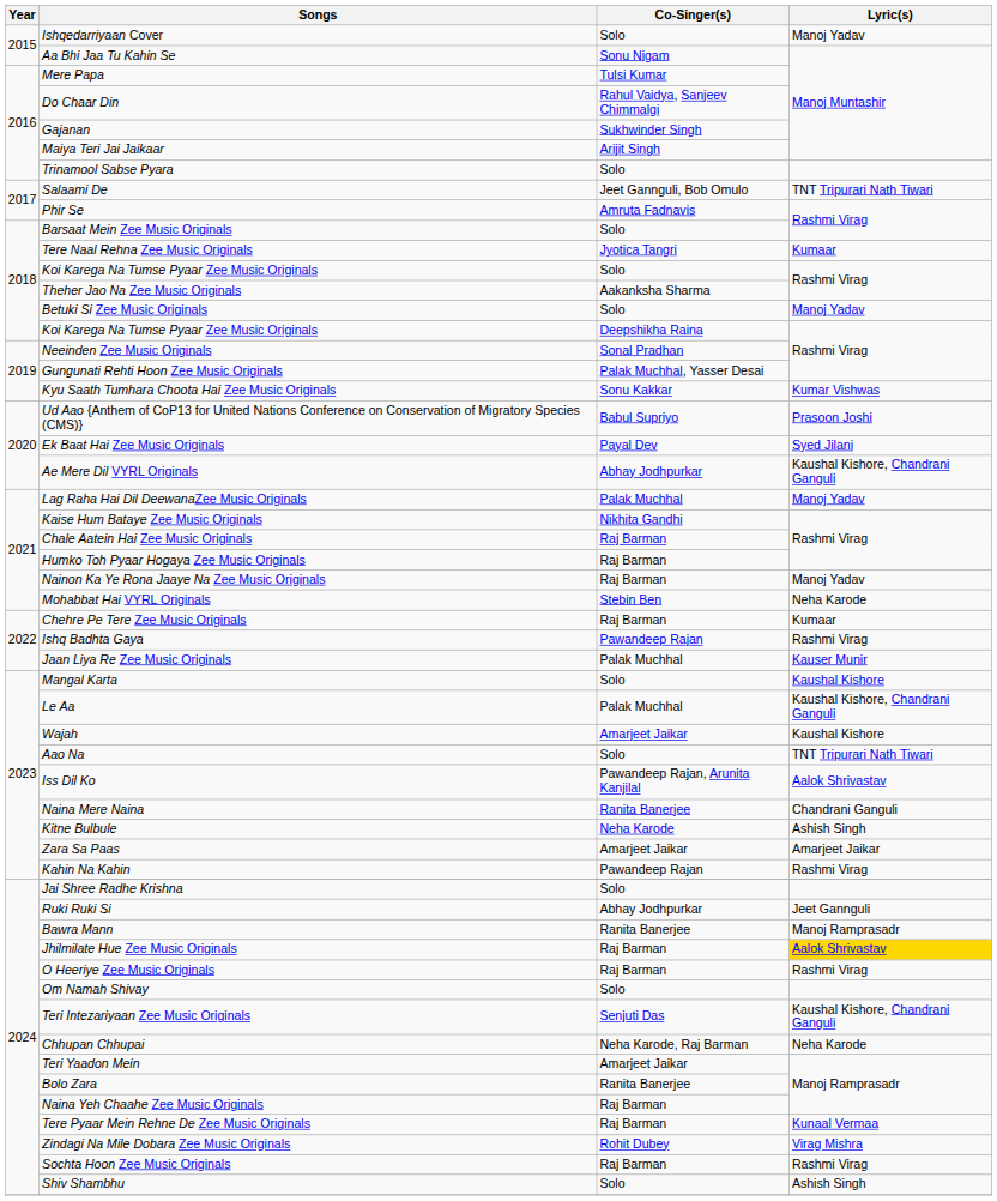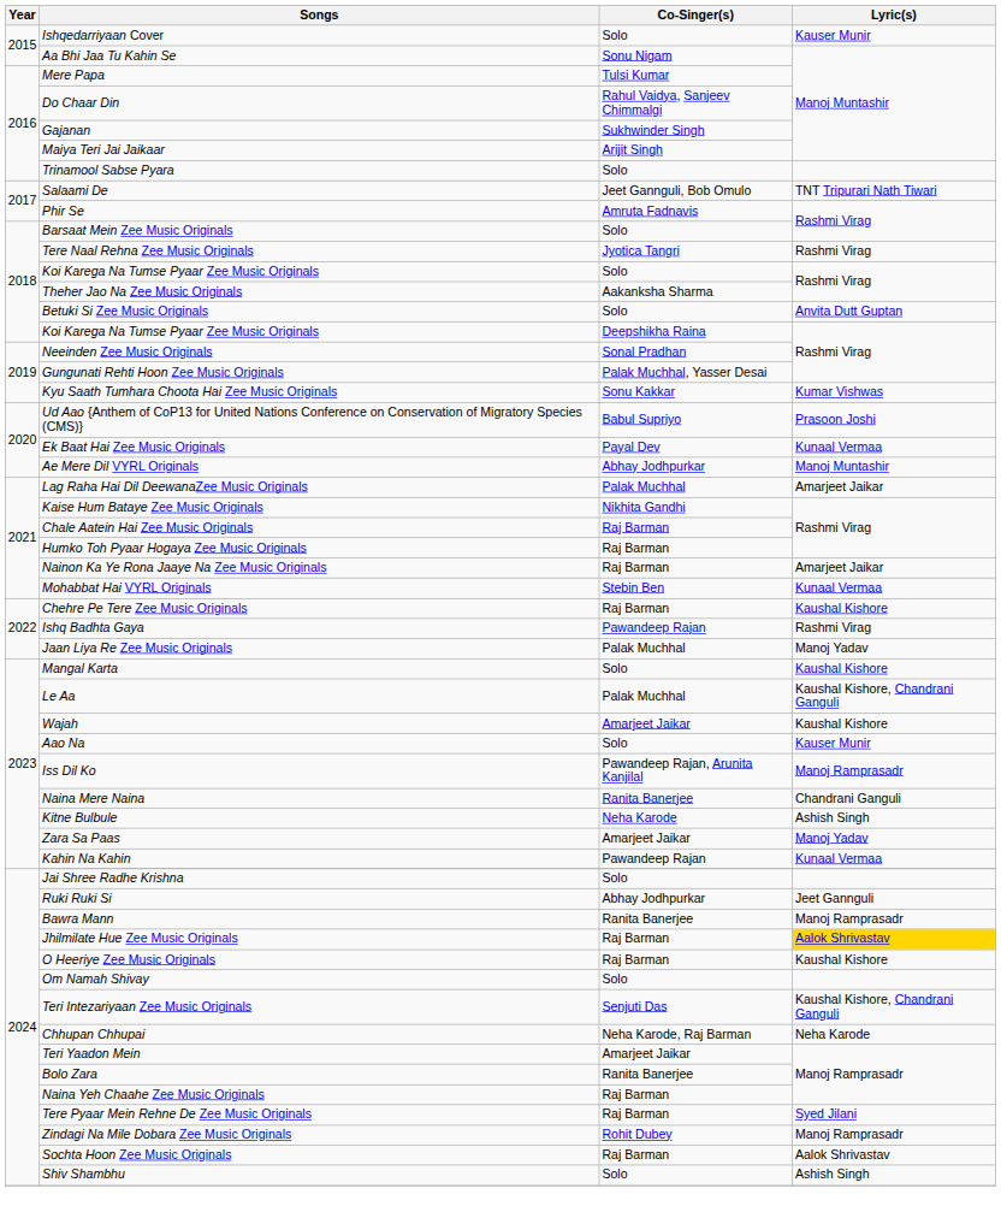 <table class="wikitable sortable">
 <tr>
 <th>Year</th>
 <th>Songs</th>
 <th>Co-Singer(s)</th>
 <th>Lyric(s)</th>
 </tr>
 <tr>
 <td rowspan="2">2015</td>
 <td><em>Ishqedarriyaan</em> Cover</td>
 <td>Solo</td>
-<td>Manoj Yadav</td>
+<td><a href='#'>Kauser Munir</a></td>
 </tr>
 <tr>
 <td><em>Aa Bhi Jaa Tu Kahin Se</em></td>
 <td><a href='#'>Sonu Nigam</a></td>
 <td rowspan="5"><a href='#'>Manoj Muntashir</a></td>
 </tr>
 <tr>
 <td rowspan="5">2016</td>
 <td><em>Mere Papa</em></td>
 <td><a href='#'>Tulsi Kumar</a></td>
 </tr>
 <tr>
 <td><em>Do Chaar Din</em></td>
 <td><a href='#'>Rahul Vaidya</a>, <a href='#'>Sanjeev Chimmalgi</a></td>
 </tr>
 <tr>
 <td><em>Gajanan</em></td>
 <td><a href='#'>Sukhwinder Singh</a></td>
 </tr>
 <tr>
 <td><em>Maiya Teri Jai Jaikaar</em></td>
 <td><a href='#'>Arijit Singh</a></td>
 </tr>
 <tr>
 <td><em>Trinamool Sabse Pyara</em></td>
 <td>Solo</td>
 <td></td>
 </tr>
 <tr>
 <td rowspan="2">2017</td>
 <td><em>Salaami De</em></td>
 <td>Jeet Gannguli, Bob Omulo</td>
 <td>TNT <a href='#'>Tripurari Nath Tiwari</a></td>
 </tr>
 <tr>
 <td><em>Phir Se</em></td>
 <td><a href='#'>Amruta Fadnavis</a></td>
 <td rowspan="2"><a href='#'>Rashmi Virag</a></td>
 </tr>
 <tr>
 <td rowspan="6">2018</td>
 <td><em>Barsaat Mein</em> <a href='#'>Zee Music Originals</a></td>
 <td>Solo</td>
 </tr>
 <tr>
 <td><em>Tere Naal Rehna</em> <a href='#'>Zee Music Originals</a></td>
 <td><a href='#'>Jyotica Tangri</a></td>
-<td><a href='#'>Kumaar</a></td>
+<td>Rashmi Virag</td>
 </tr>
 <tr>
 <td><em>Koi Karega Na Tumse Pyaar</em> <a href='#'>Zee Music Originals</a></td>
 <td>Solo</td>
 <td rowspan="2">Rashmi Virag</td>
 </tr>
 <tr>
 <td><em>Theher Jao Na</em> <a href='#'>Zee Music Originals</a></td>
 <td>Aakanksha Sharma</td>
 </tr>
 <tr>
 <td><em>Betuki Si</em> <a href='#'>Zee Music Originals</a></td>
 <td>Solo</td>
-<td><a href='#'>Manoj Yadav</a></td>
+<td><a href='#'>Anvita Dutt Guptan</a></td>
 </tr>
 <tr>
 <td><em>Koi Karega Na Tumse Pyaar</em> <a href='#'>Zee Music Originals</a></td>
 <td><a href='#'>Deepshikha Raina</a></td>
 <td rowspan="3">Rashmi Virag</td>
 </tr>
 <tr>
 <td rowspan="3">2019</td>
 <td><em>Neeinden</em> <a href='#'>Zee Music Originals</a></td>
 <td><a href='#'>Sonal Pradhan</a></td>
 </tr>
 <tr>
 <td><em>Gungunati Rehti Hoon</em> <a href='#'>Zee Music Originals</a></td>
 <td><a href='#'>Palak Muchhal</a>, Yasser Desai</td>
 </tr>
 <tr>
 <td><em>Kyu Saath Tumhara Choota Hai</em> <a href='#'>Zee Music Originals</a></td>
 <td><a href='#'>Sonu Kakkar</a></td>
 <td><a href='#'>Kumar Vishwas</a></td>
 </tr>
 <tr>
 <td rowspan="3">2020</td>
 <td><em>Ud Aao</em> {Anthem of CoP13 for United Nations Conference on Conservation of Migratory Species (CMS)}</td>
 <td><a href='#'>Babul Supriyo</a></td>
 <td><a href='#'>Prasoon Joshi</a></td>
 </tr>
 <tr>
 <td><em>Ek Baat Hai</em> <a href='#'>Zee Music Originals</a></td>
 <td><a href='#'>Payal Dev</a></td>
-<td><a href='#'>Syed Jilani</a></td>
+<td><a href='#'>Kunaal Vermaa</a></td>
 </tr>
 <tr>
 <td><em>Ae Mere Dil</em> <a href='#'>VYRL Originals</a></td>
 <td><a href='#'>Abhay Jodhpurkar</a></td>
-<td>Kaushal Kishore, <a href='#'>Chandrani Ganguli</a></td>
+<td><a href='#'>Manoj Muntashir</a></td>
 </tr>
 <tr>
 <td rowspan="6">2021</td>
 <td><em>Lag Raha Hai Dil Deewana</em><a href='#'>Zee Music Originals</a></td>
 <td><a href='#'>Palak Muchhal</a></td>
-<td><a href='#'>Manoj Yadav</a></td>
+<td>Amarjeet Jaikar</td>
 </tr>
 <tr>
 <td><em>Kaise Hum Bataye </em><a href='#'>Zee Music Originals</a></td>
 <td><a href='#'>Nikhita Gandhi</a></td>
 <td rowspan="3">Rashmi Virag</td>
 </tr>
 <tr>
 <td><em>Chale Aatein Hai </em> <a href='#'>Zee Music Originals</a></td>
 <td><a href='#'>Raj Barman</a></td>
 </tr>
 <tr>
 <td><em>Humko Toh Pyaar Hogaya </em> <a href='#'>Zee Music Originals</a></td>
 <td>Raj Barman</td>
 </tr>
 <tr>
 <td><em>Nainon Ka Ye Rona Jaaye Na</em> <a href='#'>Zee Music Originals</a></td>
 <td>Raj Barman</td>
-<td>Manoj Yadav</td>
+<td>Amarjeet Jaikar</td>
 </tr>
 <tr>
 <td><em>Mohabbat Hai</em> <a href='#'>VYRL Originals</a></td>
 <td><a href='#'>Stebin Ben</a></td>
-<td>Neha Karode</td>
+<td><a href='#'>Kunaal Vermaa</a></td>
 </tr>
 <tr>
 <td rowspan="3">2022</td>
 <td><em>Chehre Pe Tere</em> <a href='#'>Zee Music Originals</a></td>
 <td>Raj Barman</td>
-<td>Kumaar</td>
+<td><a href='#'>Kaushal Kishore</a></td>
 </tr>
 <tr>
 <td><em>Ishq Badhta Gaya</em></td>
 <td><a href='#'>Pawandeep Rajan</a></td>
 <td>Rashmi Virag</td>
 </tr>
 <tr>
 <td><em>Jaan Liya Re</em> <a href='#'>Zee Music Originals</a></td>
 <td>Palak Muchhal</td>
-<td><a href='#'>Kauser Munir</a></td>
+<td>Manoj Yadav</td>
 </tr>
 <tr>
 <td rowspan="9">2023</td>
 <td><em>Mangal Karta</em></td>
 <td>Solo</td>
 <td><a href='#'>Kaushal Kishore</a></td>
 </tr>
 <tr>
 <td><em>Le Aa</em></td>
 <td>Palak Muchhal</td>
 <td>Kaushal Kishore, <a href='#'>Chandrani Ganguli</a></td>
 </tr>
 <tr>
 <td><em>Wajah</em></td>
 <td><a href='#'>Amarjeet Jaikar</a></td>
 <td>Kaushal Kishore</td>
 </tr>
 <tr>
 <td><em>Aao Na</em></td>
 <td>Solo</td>
-<td>TNT <a href='#'>Tripurari Nath Tiwari</a></td>
+<td><a href='#'>Kauser Munir</a></td>
 </tr>
 <tr>
 <td><em>Iss Dil Ko</em></td>
 <td>Pawandeep Rajan, <a href='#'>Arunita Kanjilal</a></td>
-<td><a href='#'>Aalok Shrivastav</a></td>
+<td><a href='#'>Manoj Ramprasadr</a></td>
 </tr>
 <tr>
 <td><em>Naina Mere Naina</em></td>
 <td><a href='#'>Ranita Banerjee</a></td>
 <td>Chandrani Ganguli</td>
 </tr>
 <tr>
 <td><em>Kitne Bulbule</em></td>
 <td><a href='#'>Neha Karode</a></td>
 <td>Ashish Singh</td>
 </tr>
 <tr>
 <td><em>Zara Sa Paas</em></td>
 <td>Amarjeet Jaikar</td>
-<td>Amarjeet Jaikar</td>
+<td><a href='#'>Manoj Yadav</a></td>
 </tr>
 <tr>
 <td><em>Kahin Na Kahin</em></td>
 <td>Pawandeep Rajan</td>
-<td>Rashmi Virag</td>
+<td><a href='#'>Kunaal Vermaa</a></td>
 </tr>
 <tr>
 <td rowspan="16">2024</td>
 </tr>
 <tr>
 <td><em>Jai Shree Radhe Krishna</em></td>
 <td>Solo</td>
 <td></td>
 </tr>
 <tr>
 <td><em>Ruki Ruki Si</em></td>
 <td>Abhay Jodhpurkar</td>
 <td>Jeet Gannguli</td>
 </tr>
 <tr>
 <td><em>Bawra Mann</em></td>
 <td>Ranita Banerjee</td>
 <td>Manoj Ramprasadr</td>
 </tr>
 <tr>
 <td><em>Jhilmilate Hue</em> <a href='#'>Zee Music Originals</a></td>
 <td>Raj Barman</td>
 <td style="background: gold;"><a href='#'>Aalok Shrivastav</a></td>
 </tr>
 <tr>
 <td><em>O Heeriye</em> <a href='#'>Zee Music Originals</a></td>
 <td>Raj Barman</td>
-<td>Rashmi Virag</td>
+<td>Kaushal Kishore</td>
 </tr>
 <tr>
 <td><em>Om Namah Shivay</em></td>
 <td>Solo</td>
 <td></td>
 </tr>
 <tr>
 <td><em>Teri Intezariyaan</em> <a href='#'>Zee Music Originals</a></td>
 <td><a href='#'>Senjuti Das</a></td>
 <td>Kaushal Kishore, <a href='#'>Chandrani Ganguli</a></td>
 </tr>
 <tr>
 <td><em>Chhupan Chhupai</em></td>
 <td>Neha Karode, Raj Barman</td>
 <td>Neha Karode</td>
 </tr>
 <tr>
 <td><em>Teri Yaadon Mein</em></td>
 <td>Amarjeet Jaikar</td>
 <td rowspan="3">Manoj Ramprasadr</td>
 </tr>
 <tr>
 <td><em>Bolo Zara</em></td>
 <td>Ranita Banerjee</td>
 </tr>
 <tr>
 <td><em>Naina Yeh Chaahe</em> <a href='#'>Zee Music Originals</a></td>
 <td>Raj Barman</td>
 </tr>
 <tr>
 <td><em>Tere Pyaar Mein Rehne De</em> <a href='#'>Zee Music Originals</a></td>
 <td>Raj Barman</td>
-<td><a href='#'>Kunaal Vermaa</a></td>
+<td><a href='#'>Syed Jilani</a></td>
 </tr>
 <tr>
 <td><em>Zindagi Na Mile Dobara</em> <a href='#'>Zee Music Originals</a></td>
 <td><a href='#'>Rohit Dubey</a></td>
-<td><a href='#'>Virag Mishra</a></td>
+<td>Manoj Ramprasadr</td>
 </tr>
 <tr>
 <td><em>Sochta Hoon</em> <a href='#'>Zee Music Originals</a></td>
 <td>Raj Barman</td>
-<td>Rashmi Virag</td>
+<td>Aalok  Shrivastav</td>
 </tr>
 <tr>
 <td><em>Shiv Shambhu</em></td>
 <td>Solo</td>
 <td>Ashish Singh</td>
 </tr>
 <tr>
 </tr>
 </table>
